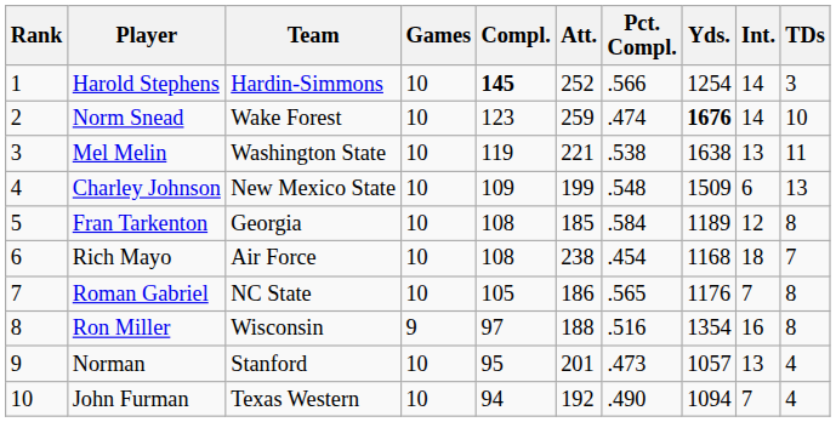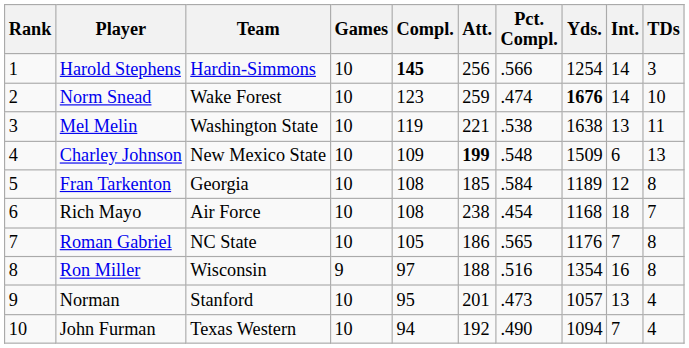 <table class="wikitable sortable">
 <tr>
 <th>Rank</th>
 <th>Player</th>
 <th>Team</th>
 <th>Games</th>
 <th>Compl.</th>
 <th>Att.</th>
 <th>Pct.<br>Compl.</th>
 <th>Yds.</th>
 <th>Int.</th>
 <th>TDs</th>
 </tr>
 <tr>
 <td>1</td>
 <td><a href='#'>Harold Stephens</a></td>
 <td><a href='#'>Hardin-Simmons</a></td>
 <td>10</td>
 <td><strong>145</strong></td>
-<td>252</td>
+<td>256</td>
 <td>.566</td>
 <td>1254</td>
 <td>14</td>
 <td>3</td>
 </tr>
 <tr>
 <td>2</td>
 <td><a href='#'>Norm Snead</a></td>
 <td>Wake Forest</td>
 <td>10</td>
 <td>123</td>
 <td>259</td>
 <td>.474</td>
 <td><strong>1676</strong></td>
 <td>14</td>
 <td>10</td>
 </tr>
 <tr>
 <td>3</td>
 <td><a href='#'>Mel Melin</a></td>
 <td>Washington State</td>
 <td>10</td>
 <td>119</td>
 <td>221</td>
 <td>.538</td>
 <td>1638</td>
 <td>13</td>
 <td>11</td>
 </tr>
 <tr>
 <td>4</td>
 <td><a href='#'>Charley Johnson</a></td>
 <td>New Mexico State</td>
 <td>10</td>
 <td>109</td>
-<td>199</td>
+<td><strong>199</strong></td>
 <td>.548</td>
 <td>1509</td>
 <td>6</td>
 <td>13</td>
 </tr>
 <tr>
 <td>5</td>
 <td><a href='#'>Fran Tarkenton</a></td>
 <td>Georgia</td>
 <td>10</td>
 <td>108</td>
 <td>185</td>
 <td>.584</td>
 <td>1189</td>
 <td>12</td>
 <td>8</td>
 </tr>
 <tr>
 <td>6</td>
 <td>Rich Mayo</td>
 <td>Air Force</td>
 <td>10</td>
 <td>108</td>
 <td>238</td>
 <td>.454</td>
 <td>1168</td>
 <td>18</td>
 <td>7</td>
 </tr>
 <tr>
 <td>7</td>
 <td><a href='#'>Roman Gabriel</a></td>
 <td>NC State</td>
 <td>10</td>
 <td>105</td>
 <td>186</td>
 <td>.565</td>
 <td>1176</td>
 <td>7</td>
 <td>8</td>
 </tr>
 <tr>
 <td>8</td>
 <td><a href='#'>Ron Miller</a></td>
 <td>Wisconsin</td>
 <td>9</td>
 <td>97</td>
 <td>188</td>
 <td>.516</td>
 <td>1354</td>
 <td>16</td>
 <td>8</td>
 </tr>
 <tr>
 <td>9</td>
 <td>Norman</td>
 <td>Stanford</td>
 <td>10</td>
 <td>95</td>
 <td>201</td>
 <td>.473</td>
 <td>1057</td>
 <td>13</td>
 <td>4</td>
 </tr>
 <tr>
 <td>10</td>
 <td>John Furman</td>
 <td>Texas Western</td>
 <td>10</td>
 <td>94</td>
 <td>192</td>
 <td>.490</td>
 <td>1094</td>
 <td>7</td>
 <td>4</td>
 </tr>
 </table>
